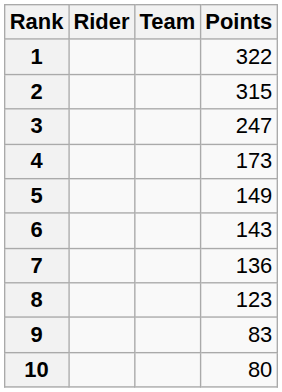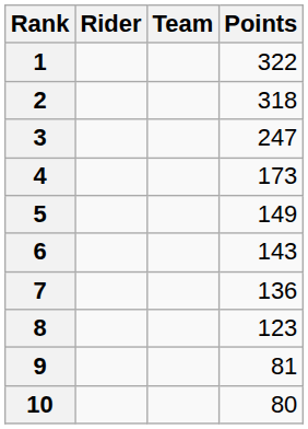 <table class="wikitable">
 <tr>
 <th scope="col">Rank</th>
 <th scope="col">Rider</th>
 <th scope="col">Team</th>
 <th scope="col">Points</th>
 </tr>
 <tr>
 <th scope="row">1</th>
 <td></td>
 <td></td>
 <td style="text-align:right;">322</td>
 </tr>
 <tr>
 <th scope="row">2</th>
 <td></td>
 <td></td>
-<td style="text-align:right;">315</td>
+<td style="text-align:right;">318</td>
 </tr>
 <tr>
 <th scope="row">3</th>
 <td></td>
 <td></td>
 <td style="text-align:right;">247</td>
 </tr>
 <tr>
 <th scope="row">4</th>
 <td></td>
 <td></td>
 <td style="text-align:right;">173</td>
 </tr>
 <tr>
 <th scope="row">5</th>
 <td></td>
 <td></td>
 <td style="text-align:right;">149</td>
 </tr>
 <tr>
 <th scope="row">6</th>
 <td> </td>
 <td></td>
 <td style="text-align:right;">143</td>
 </tr>
 <tr>
 <th scope="row">7</th>
 <td></td>
 <td></td>
 <td style="text-align:right;">136</td>
 </tr>
 <tr>
 <th scope="row">8</th>
 <td></td>
 <td></td>
 <td style="text-align:right;">123</td>
 </tr>
 <tr>
 <th scope="row">9</th>
 <td></td>
 <td></td>
-<td style="text-align:right;">83</td>
+<td style="text-align:right;">81</td>
 </tr>
 <tr>
 <th scope="row">10</th>
 <td></td>
 <td></td>
 <td style="text-align:right;">80</td>
 </tr>
 </table>
